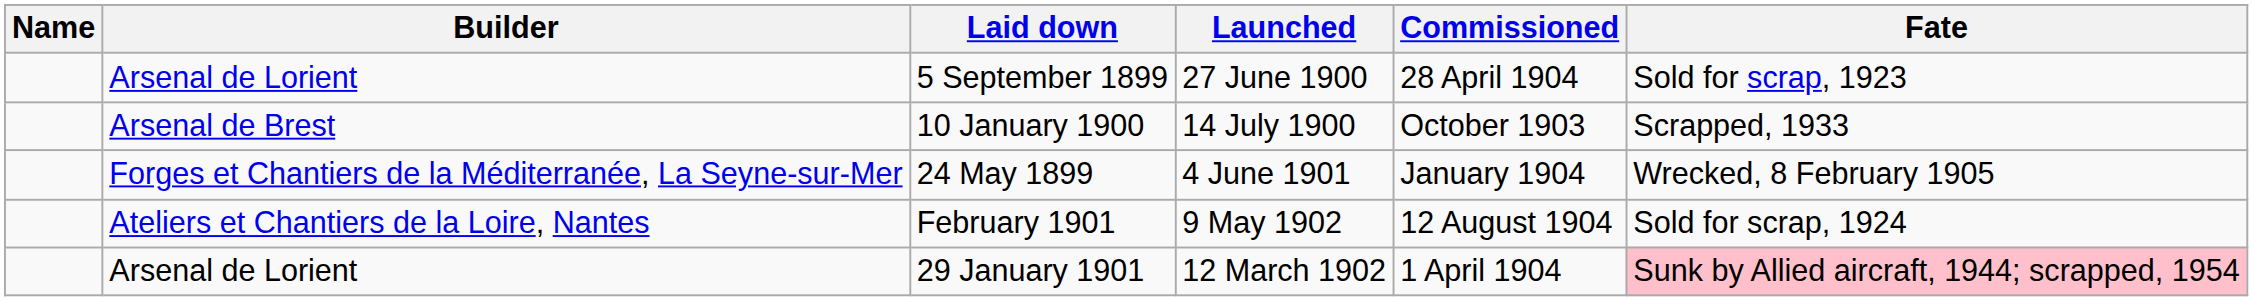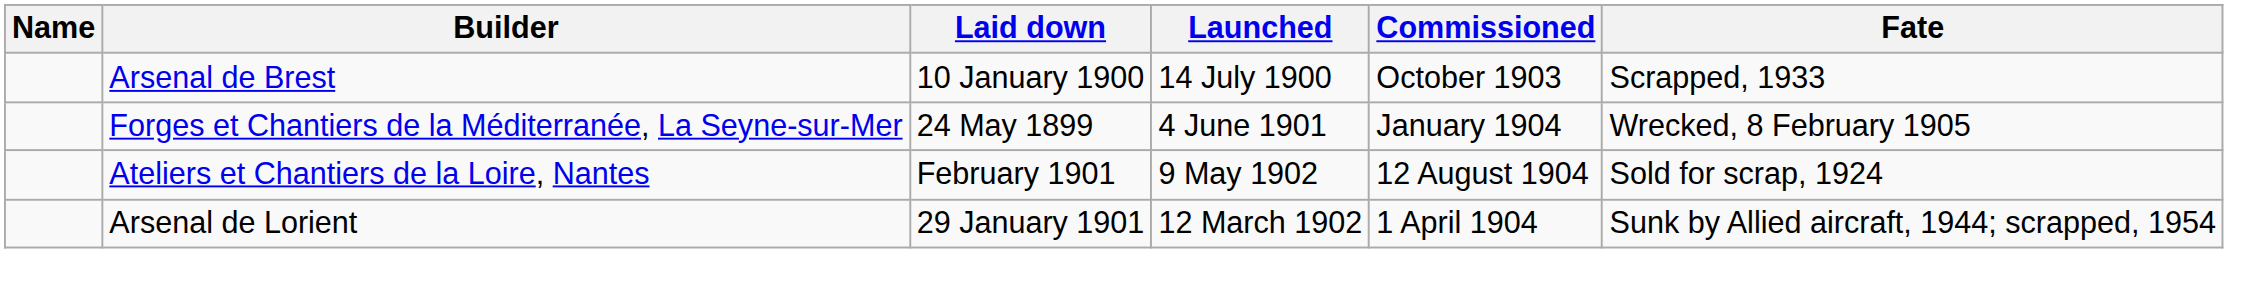 <table class="wikitable plainrowheaders">
 <tr>
 <th scope="col">Name</th>
 <th scope="col">Builder</th>
 <th scope="col"><a href='#'>Laid down</a></th>
 <th scope="col"><a href='#'>Launched</a></th>
 <th scope="col"><a href='#'>Commissioned</a></th>
 <th scope="col">Fate</th>
-</tr>
-<tr>
-<td scope="row"></td>
-<td><a href='#'>Arsenal de Lorient</a></td>
-<td>5 September 1899</td>
-<td>27 June 1900</td>
-<td>28 April 1904</td>
-<td>Sold for <a href='#'>scrap</a>, 1923</td>
 </tr>
 <tr>
 <td scope="row"></td>
 <td><a href='#'>Arsenal de Brest</a></td>
 <td>10 January 1900</td>
 <td>14 July 1900</td>
 <td>October 1903</td>
 <td>Scrapped, 1933</td>
 </tr>
 <tr>
 <td scope="row"></td>
 <td><a href='#'>Forges et Chantiers de la Méditerranée</a>, <a href='#'>La Seyne-sur-Mer</a></td>
 <td>24 May 1899</td>
 <td>4 June 1901</td>
 <td>January 1904</td>
 <td>Wrecked, 8 February 1905</td>
 </tr>
 <tr>
 <td scope="row"></td>
 <td><a href='#'>Ateliers et Chantiers de la Loire</a>, <a href='#'>Nantes</a></td>
 <td>February 1901</td>
 <td>9 May 1902</td>
 <td>12 August 1904</td>
 <td>Sold for scrap, 1924</td>
 </tr>
 <tr>
 <td scope="row"></td>
 <td>Arsenal de Lorient</td>
 <td>29 January 1901</td>
 <td>12 March 1902</td>
 <td>1 April 1904</td>
-<td style="background: pink;">Sunk by Allied aircraft, 1944; scrapped, 1954</td>
+<td>Sunk by Allied aircraft, 1944; scrapped, 1954</td>
 </tr>
 </table>
